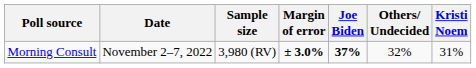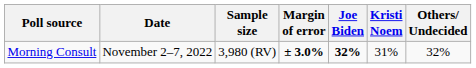 <table class="wikitable sortable mw-datatable" style="text-align:center;font-size:90%;line-height:17px">
 <tr>
 <th>Poll source</th>
 <th>Date</th>
 <th>Sample<br>size</th>
 <th>Margin<br>of error</th>
 <th class="unsortable"><a href='#'>Joe<br>Biden</a><br><small></small></th>
+<th class="unsortable"><a href='#'>Kristi<br>Noem</a><br><small></small></th>
 <th class="unsortable">Others/<br>Undecided</th>
-<th class="unsortable"><a href='#'>Kristi<br>Noem</a><br><small></small></th>
 </tr>
 <tr>
 <td><a href='#'>Morning Consult</a></td>
 <td data-sort-value="2022-11-07">November 2–7, 2022</td>
 <td>3,980 (RV)</td>
 <td><strong>± 3.0%</strong></td>
-<td><strong>37%</strong></td>
+<td><strong>32%</strong></td>
+<td>31%</td>
 <td>32%</td>
-<td>31%</td>
 </tr>
 </table>
